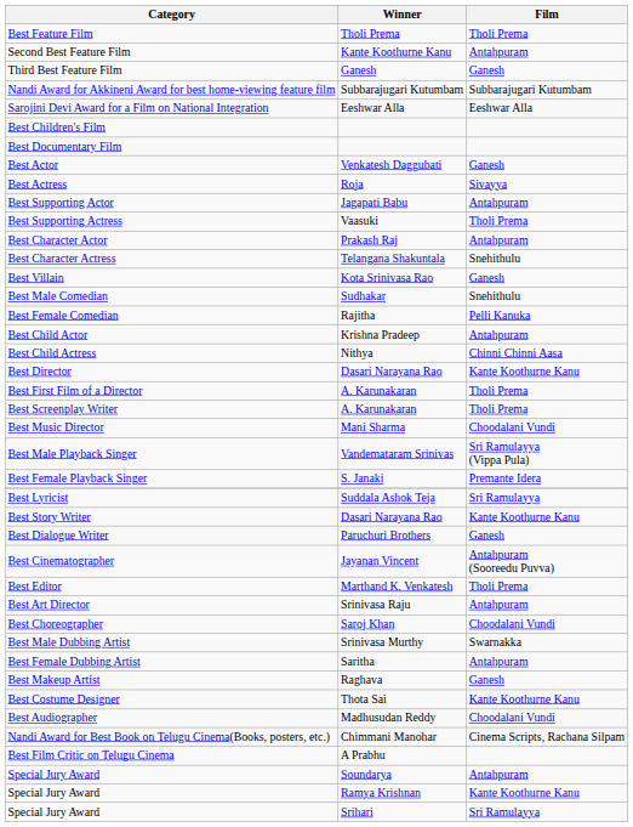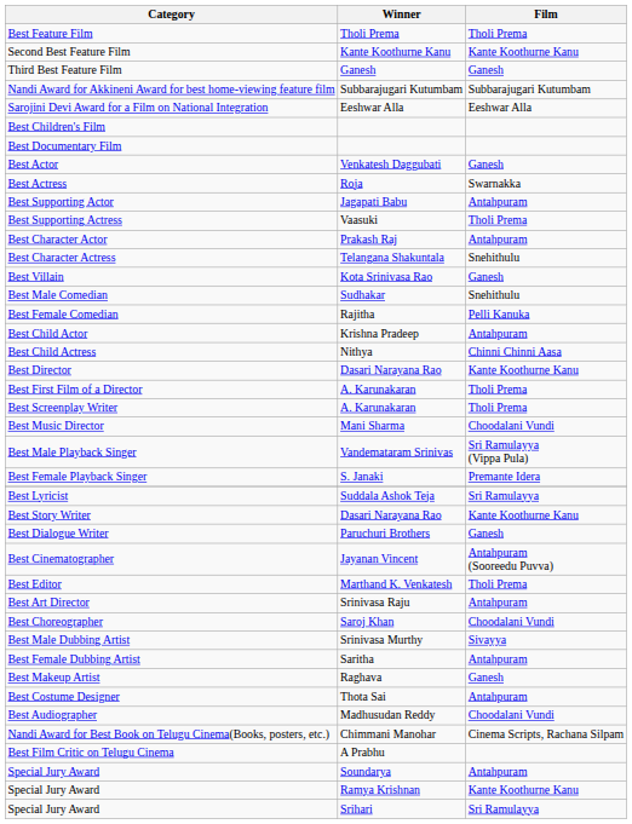 <table class="wikitable">
 <tr>
 <th>Category</th>
 <th>Winner</th>
 <th>Film</th>
 </tr>
 <tr>
 <td><a href='#'>Best Feature Film</a></td>
 <td><a href='#'>Tholi Prema</a></td>
 <td><a href='#'>Tholi Prema</a></td>
 </tr>
 <tr>
 <td>Second Best Feature Film</td>
 <td><a href='#'>Kante Koothurne Kanu</a></td>
-<td><a href='#'>Antahpuram</a></td>
+<td><a href='#'>Kante Koothurne Kanu</a></td>
 </tr>
 <tr>
 <td>Third Best Feature Film</td>
 <td><a href='#'>Ganesh</a></td>
 <td><a href='#'>Ganesh</a></td>
 </tr>
 <tr>
 <td><a href='#'>Nandi Award for Akkineni Award for best home-viewing feature film</a></td>
 <td>Subbarajugari Kutumbam</td>
 <td>Subbarajugari Kutumbam</td>
 </tr>
 <tr>
 <td><a href='#'>Sarojini Devi Award for a Film on National Integration</a></td>
 <td ఈశ్వర్ అల్లా>Eeshwar Alla</td>
 <td ఈశ్వర్ అల్లా>Eeshwar Alla</td>
 </tr>
 <tr>
 <td><a href='#'>Best Children's Film</a></td>
 <td></td>
 <td></td>
 </tr>
 <tr>
 <td><a href='#'>Best Documentary Film</a></td>
 <td></td>
 <td></td>
 </tr>
 <tr>
 <td><a href='#'>Best Actor</a></td>
 <td><a href='#'>Venkatesh Daggubati</a></td>
 <td><a href='#'>Ganesh</a></td>
 </tr>
 <tr>
 <td><a href='#'>Best Actress</a></td>
 <td><a href='#'>Roja</a></td>
-<td><a href='#'>Sivayya</a></td>
+<td>Swarnakka</td>
 </tr>
 <tr>
 <td><a href='#'>Best Supporting Actor</a></td>
 <td><a href='#'>Jagapati Babu</a></td>
 <td><a href='#'>Antahpuram</a></td>
 </tr>
 <tr>
 <td><a href='#'>Best Supporting Actress</a></td>
 <td>Vaasuki</td>
 <td><a href='#'>Tholi Prema</a></td>
 </tr>
 <tr>
 <td><a href='#'>Best Character Actor</a></td>
 <td><a href='#'>Prakash Raj</a></td>
 <td><a href='#'>Antahpuram</a></td>
 </tr>
 <tr>
 <td><a href='#'>Best Character Actress</a></td>
 <td><a href='#'>Telangana Shakuntala</a></td>
 <td>Snehithulu</td>
 </tr>
 <tr>
 <td><a href='#'>Best Villain</a></td>
 <td><a href='#'>Kota Srinivasa Rao</a></td>
 <td><a href='#'>Ganesh</a></td>
 </tr>
 <tr>
 <td><a href='#'>Best Male Comedian</a></td>
 <td><a href='#'>Sudhakar</a></td>
 <td>Snehithulu</td>
 </tr>
 <tr>
 <td><a href='#'>Best Female Comedian</a></td>
 <td>Rajitha</td>
 <td><a href='#'>Pelli Kanuka</a></td>
 </tr>
 <tr>
 <td><a href='#'>Best Child Actor</a></td>
 <td>Krishna Pradeep</td>
 <td><a href='#'>Antahpuram</a></td>
 </tr>
 <tr>
 <td><a href='#'>Best Child Actress</a></td>
 <td>Nithya</td>
 <td><a href='#'>Chinni Chinni Aasa</a></td>
 </tr>
 <tr>
 <td><a href='#'>Best Director</a></td>
 <td><a href='#'>Dasari Narayana Rao</a></td>
 <td><a href='#'>Kante Koothurne Kanu</a></td>
 </tr>
 <tr>
 <td><a href='#'>Best First Film of a Director</a></td>
 <td><a href='#'>A. Karunakaran</a></td>
 <td><a href='#'>Tholi Prema</a></td>
 </tr>
 <tr>
 <td><a href='#'>Best Screenplay Writer</a></td>
 <td><a href='#'>A. Karunakaran</a></td>
 <td><a href='#'>Tholi Prema</a></td>
 </tr>
 <tr>
 <td><a href='#'>Best Music Director</a></td>
 <td><a href='#'>Mani Sharma</a></td>
 <td><a href='#'>Choodalani Vundi</a></td>
 </tr>
 <tr>
 <td><a href='#'>Best Male Playback Singer</a></td>
 <td><a href='#'>Vandemataram Srinivas</a></td>
 <td><a href='#'>Sri Ramulayya</a><br>(Vippa Pula)</td>
 </tr>
 <tr>
 <td><a href='#'>Best Female Playback Singer</a></td>
 <td><a href='#'>S. Janaki</a></td>
 <td><a href='#'>Premante Idera</a></td>
 </tr>
 <tr>
 </tr>
 <tr>
 <td><a href='#'>Best Lyricist</a></td>
 <td><a href='#'>Suddala Ashok Teja</a></td>
 <td><a href='#'>Sri Ramulayya</a></td>
 </tr>
 <tr>
 <td><a href='#'>Best Story Writer</a></td>
 <td><a href='#'>Dasari Narayana Rao</a></td>
 <td><a href='#'>Kante Koothurne Kanu</a></td>
 </tr>
 <tr>
 <td><a href='#'>Best Dialogue Writer</a></td>
 <td><a href='#'>Paruchuri Brothers</a></td>
 <td><a href='#'>Ganesh</a></td>
 </tr>
 <tr>
 <td><a href='#'>Best Cinematographer</a></td>
 <td><a href='#'>Jayanan Vincent</a></td>
 <td><a href='#'>Antahpuram</a><br>(Sooreedu Puvva)</td>
 </tr>
 <tr>
 <td><a href='#'>Best Editor</a></td>
 <td><a href='#'>Marthand K. Venkatesh</a></td>
 <td><a href='#'>Tholi Prema</a></td>
 </tr>
 <tr>
 <td><a href='#'>Best Art Director</a></td>
 <td>Srinivasa Raju</td>
 <td><a href='#'>Antahpuram</a></td>
 </tr>
 <tr>
 <td><a href='#'>Best Choreographer</a></td>
 <td><a href='#'>Saroj Khan</a></td>
 <td><a href='#'>Choodalani Vundi</a></td>
 </tr>
 <tr>
 <td><a href='#'>Best Male Dubbing Artist</a></td>
 <td>Srinivasa Murthy</td>
-<td>Swarnakka</td>
+<td><a href='#'>Sivayya</a></td>
 </tr>
 <tr>
 <td><a href='#'>Best Female Dubbing Artist</a></td>
 <td>Saritha</td>
 <td><a href='#'>Antahpuram</a></td>
 </tr>
 <tr>
 <td><a href='#'>Best Makeup Artist</a></td>
 <td>Raghava</td>
 <td><a href='#'>Ganesh</a></td>
 </tr>
 <tr>
 <td><a href='#'>Best Costume Designer</a></td>
 <td>Thota Sai</td>
-<td><a href='#'>Kante Koothurne Kanu</a></td>
+<td><a href='#'>Antahpuram</a></td>
 </tr>
 <tr>
 <td><a href='#'>Best Audiographer</a></td>
 <td>Madhusudan Reddy</td>
 <td><a href='#'>Choodalani Vundi</a></td>
 </tr>
 <tr>
 <td><a href='#'>Nandi Award for Best Book on Telugu Cinema</a>(Books, posters, etc.)</td>
 <td>Chimmani Manohar</td>
 <td>Cinema Scripts, Rachana Silpam</td>
 </tr>
 <tr>
 <td><a href='#'>Best Film Critic on Telugu Cinema</a></td>
 <td>A Prabhu</td>
 <td></td>
 </tr>
 <tr>
 <td><a href='#'>Special Jury Award</a></td>
 <td><a href='#'>Soundarya</a></td>
 <td><a href='#'>Antahpuram</a></td>
 </tr>
 <tr>
 <td>Special Jury Award</td>
 <td><a href='#'>Ramya Krishnan</a></td>
 <td><a href='#'>Kante Koothurne Kanu</a></td>
 </tr>
 <tr>
 <td>Special Jury Award</td>
 <td><a href='#'>Srihari</a></td>
 <td><a href='#'>Sri Ramulayya</a></td>
 </tr>
 </table>
